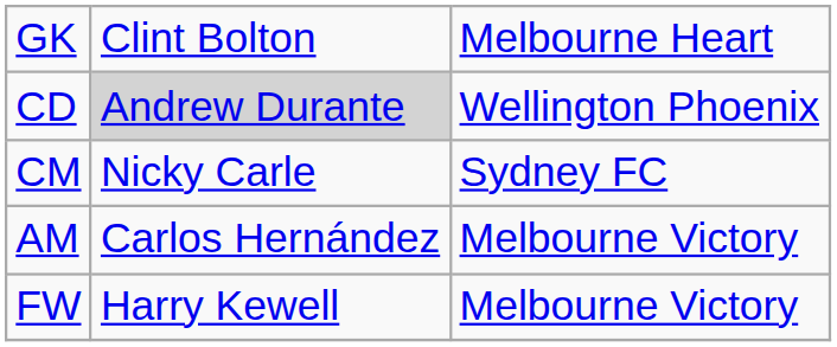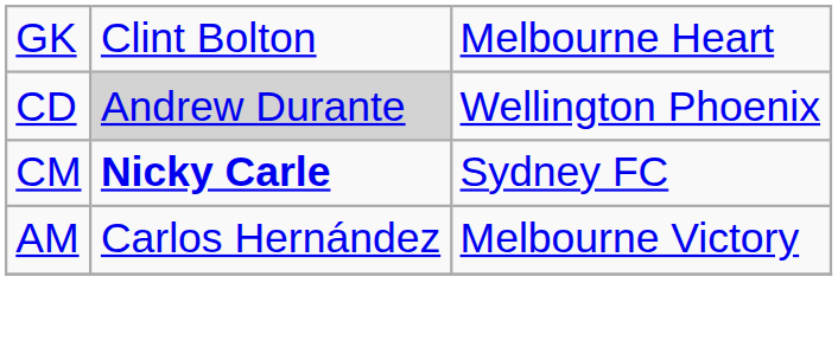 <table class="wikitable">
 <tr>
 <td><a href='#'>GK</a></td>
 <td> <a href='#'>Clint Bolton</a></td>
 <td><a href='#'>Melbourne Heart</a></td>
 </tr>
 <tr>
 <td><a href='#'>CD</a></td>
 <td style="background: lightgrey;"> <a href='#'>Andrew Durante</a></td>
 <td><a href='#'>Wellington Phoenix</a></td>
 </tr>
 <tr>
 <td><a href='#'>CM</a></td>
-<td> <a href='#'>Nicky Carle</a></td>
+<td><strong> <a href='#'>Nicky Carle</a></strong></td>
 <td><a href='#'>Sydney FC</a></td>
 </tr>
 <tr>
 <td><a href='#'>AM</a></td>
 <td> <a href='#'>Carlos Hernández</a></td>
 <td><a href='#'>Melbourne Victory</a></td>
 </tr>
 <tr>
-<td><a href='#'>FW</a></td>
-<td> <a href='#'>Harry Kewell</a></td>
-<td><a href='#'>Melbourne Victory</a></td>
-</tr>
-<tr>
 </tr>
 </table>
